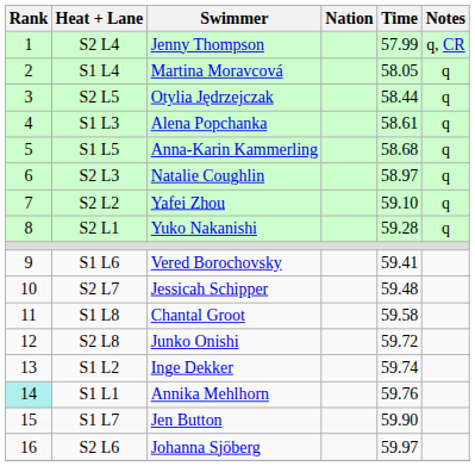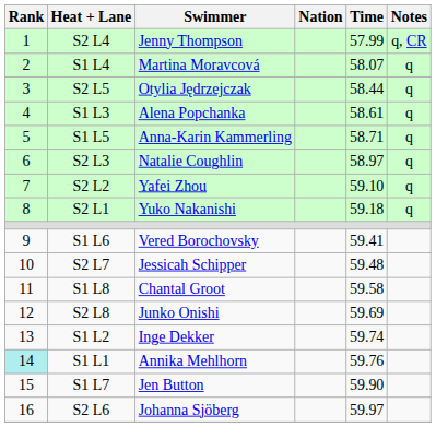 <table class="wikitable sortable" style="text-align:center">
 <tr>
 <th>Rank</th>
 <th>Heat + Lane</th>
 <th>Swimmer</th>
 <th>Nation</th>
 <th>Time</th>
 <th>Notes</th>
 </tr>
 <tr bgcolor=ccffcc>
 <td>1</td>
 <td>S2 L4</td>
 <td align=left><a href='#'>Jenny Thompson</a></td>
 <td align=left></td>
 <td>57.99</td>
 <td>q, <a href='#'>CR</a></td>
 </tr>
 <tr bgcolor=ccffcc>
 <td>2</td>
 <td>S1 L4</td>
 <td align=left><a href='#'>Martina Moravcová</a></td>
 <td align=left></td>
-<td>58.05</td>
+<td>58.07</td>
 <td>q</td>
 </tr>
 <tr bgcolor=ccffcc>
 <td>3</td>
 <td>S2 L5</td>
 <td align=left><a href='#'>Otylia Jędrzejczak</a></td>
 <td align=left></td>
 <td>58.44</td>
 <td>q</td>
 </tr>
 <tr bgcolor=ccffcc>
 <td>4</td>
 <td>S1 L3</td>
 <td align=left><a href='#'>Alena Popchanka</a></td>
 <td align=left></td>
 <td>58.61</td>
 <td>q</td>
 </tr>
 <tr bgcolor=ccffcc>
 <td>5</td>
 <td>S1 L5</td>
 <td align=left><a href='#'>Anna-Karin Kammerling</a></td>
 <td align=left></td>
-<td>58.68</td>
+<td>58.71</td>
 <td>q</td>
 </tr>
 <tr bgcolor=ccffcc>
 <td>6</td>
 <td>S2 L3</td>
 <td align=left><a href='#'>Natalie Coughlin</a></td>
 <td align=left></td>
 <td>58.97</td>
 <td>q</td>
 </tr>
 <tr bgcolor=ccffcc>
 <td>7</td>
 <td>S2 L2</td>
 <td align=left><a href='#'>Yafei Zhou</a></td>
 <td align=left></td>
 <td>59.10</td>
 <td>q</td>
 </tr>
 <tr bgcolor=ccffcc>
 <td>8</td>
 <td>S2 L1</td>
 <td align=left><a href='#'>Yuko Nakanishi</a></td>
 <td align=left></td>
-<td>59.28</td>
+<td>59.18</td>
 <td>q</td>
 </tr>
 <tr bgcolor=#DDDDDD>
 <td colspan=6></td>
 </tr>
 <tr>
 <td>9</td>
 <td>S1 L6</td>
 <td align=left><a href='#'>Vered Borochovsky</a></td>
 <td align=left></td>
 <td>59.41</td>
 <td></td>
 </tr>
 <tr>
 <td>10</td>
 <td>S2 L7</td>
 <td align=left><a href='#'>Jessicah Schipper</a></td>
 <td align=left></td>
 <td>59.48</td>
 <td></td>
 </tr>
 <tr>
 <td>11</td>
 <td>S1 L8</td>
 <td align=left><a href='#'>Chantal Groot</a></td>
 <td align=left></td>
 <td>59.58</td>
 <td></td>
 </tr>
 <tr>
 <td>12</td>
 <td>S2 L8</td>
 <td align=left><a href='#'>Junko Onishi</a></td>
 <td align=left></td>
-<td>59.72</td>
+<td>59.69</td>
 <td></td>
 </tr>
 <tr>
 <td>13</td>
 <td>S1 L2</td>
 <td align=left><a href='#'>Inge Dekker</a></td>
 <td align=left></td>
 <td>59.74</td>
 <td></td>
 </tr>
 <tr>
 <td style="background: paleturquoise;">14</td>
 <td>S1 L1</td>
 <td align=left><a href='#'>Annika Mehlhorn</a></td>
 <td align=left></td>
 <td>59.76</td>
 <td></td>
 </tr>
 <tr>
 <td>15</td>
 <td>S1 L7</td>
 <td align=left><a href='#'>Jen Button</a></td>
 <td align=left></td>
 <td>59.90</td>
 <td></td>
 </tr>
 <tr>
 <td>16</td>
 <td>S2 L6</td>
 <td align=left><a href='#'>Johanna Sjöberg</a></td>
 <td align=left></td>
 <td>59.97</td>
 <td></td>
 </tr>
 <tr>
 </tr>
 </table>
